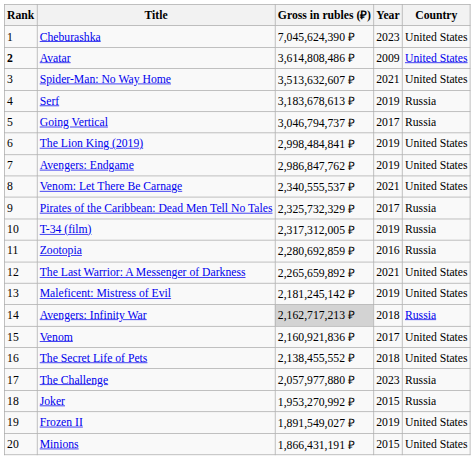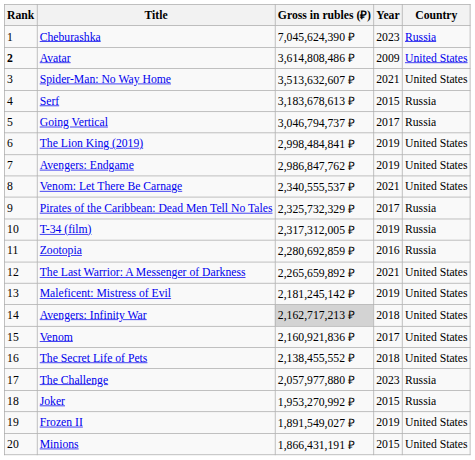 <table class="wikitable">
 <tr>
 <th>Rank</th>
 <th>Title</th>
 <th>Gross in rubles (₽)</th>
 <th>Year</th>
 <th>Country</th>
 </tr>
 <tr>
 <td>1</td>
 <td><a href='#'>Cheburashka</a></td>
 <td>7,045,624,390 ₽</td>
 <td>2023</td>
-<td>United States</td>
+<td><a href='#'>Russia</a></td>
 </tr>
 <tr>
 <td><strong>2</strong></td>
 <td><a href='#'>Avatar</a></td>
 <td>3,614,808,486 ₽</td>
 <td>2009</td>
 <td><a href='#'>United States</a></td>
 </tr>
 <tr>
 <td>3</td>
 <td><a href='#'>Spider-Man: No Way Home</a></td>
 <td>3,513,632,607 ₽</td>
 <td>2021</td>
 <td>United States</td>
 </tr>
 <tr>
 <td>4</td>
 <td><a href='#'>Serf</a></td>
 <td>3,183,678,613 ₽</td>
-<td>2019</td>
+<td>2015</td>
 <td>Russia</td>
 </tr>
 <tr>
 <td>5</td>
 <td><a href='#'>Going Vertical</a></td>
 <td>3,046,794,737 ₽</td>
 <td>2017</td>
 <td>Russia</td>
 </tr>
 <tr>
 <td>6</td>
 <td><a href='#'>The Lion King (2019)</a></td>
 <td>2,998,484,841 ₽</td>
 <td>2019</td>
 <td>United States</td>
 </tr>
 <tr>
 <td>7</td>
 <td><a href='#'>Avengers: Endgame</a></td>
 <td>2,986,847,762 ₽</td>
 <td>2019</td>
 <td>United States</td>
 </tr>
 <tr>
 <td>8</td>
 <td><a href='#'>Venom: Let There Be Carnage</a></td>
 <td>2,340,555,537 ₽</td>
 <td>2021</td>
 <td>United States</td>
 </tr>
 <tr>
 <td>9</td>
 <td><a href='#'>Pirates of the Caribbean: Dead Men Tell No Tales</a></td>
 <td>2,325,732,329 ₽</td>
 <td>2017</td>
 <td>Russia</td>
 </tr>
 <tr>
 <td>10</td>
 <td><a href='#'>T-34 (film)</a></td>
 <td>2,317,312,005 ₽</td>
 <td>2019</td>
 <td>Russia</td>
 </tr>
 <tr>
 <td>11</td>
 <td><a href='#'>Zootopia</a></td>
 <td>2,280,692,859 ₽</td>
 <td>2016</td>
 <td>Russia</td>
 </tr>
 <tr>
 <td>12</td>
 <td><a href='#'>The Last Warrior: A Messenger of Darkness</a></td>
 <td>2,265,659,892 ₽</td>
 <td>2021</td>
 <td>United States</td>
 </tr>
 <tr>
 <td>13</td>
 <td><a href='#'>Maleficent: Mistress of Evil</a></td>
 <td>2,181,245,142 ₽</td>
 <td>2019</td>
 <td>United States</td>
 </tr>
 <tr>
 <td>14</td>
 <td><a href='#'>Avengers: Infinity War</a></td>
 <td style="background: lightgrey;">2,162,717,213 ₽</td>
 <td>2018</td>
-<td><a href='#'>Russia</a></td>
+<td>United States</td>
 </tr>
 <tr>
 <td>15</td>
 <td><a href='#'>Venom</a></td>
 <td>2,160,921,836 ₽</td>
 <td>2017</td>
 <td>United States</td>
 </tr>
 <tr>
 <td>16</td>
 <td><a href='#'>The Secret Life of Pets</a></td>
 <td>2,138,455,552 ₽</td>
 <td>2018</td>
 <td>United States</td>
 </tr>
 <tr>
 <td>17</td>
 <td><a href='#'>The Challenge</a></td>
 <td>2,057,977,880 ₽</td>
 <td>2023</td>
 <td>Russia</td>
 </tr>
 <tr>
 <td>18</td>
 <td><a href='#'>Joker</a></td>
 <td>1,953,270,992 ₽</td>
 <td>2015</td>
 <td>Russia</td>
 </tr>
 <tr>
 <td>19</td>
 <td><a href='#'>Frozen II</a></td>
 <td>1,891,549,027 ₽</td>
 <td>2019</td>
 <td>United States</td>
 </tr>
 <tr>
 <td>20</td>
 <td><a href='#'>Minions</a></td>
 <td>1,866,431,191 ₽</td>
 <td>2015</td>
 <td>United States</td>
 </tr>
 </table>
